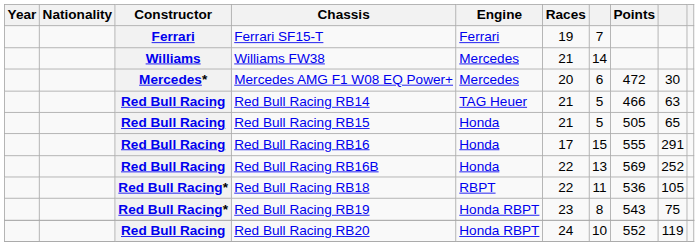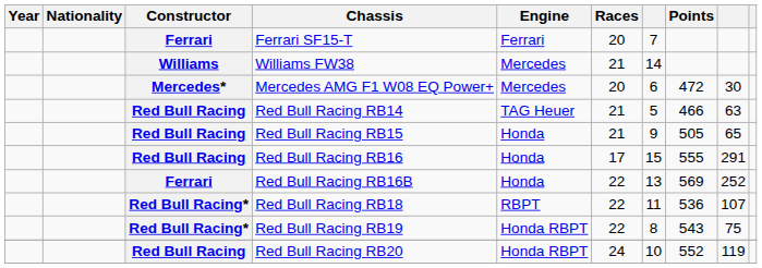 <table class="wikitable plainrowheaders sortable">
 <tr>
 <th scope="col">Year</th>
 <th scope="col">Nationality</th>
 <th scope="col" class="unsortable">Constructor</th>
 <th scope="col" class="unsortable">Chassis</th>
 <th scope="col" class="unsortable">Engine</th>
 <th scope="col">Races</th>
 <th scope="col"></th>
 <th scope="col">Points</th>
 <th scope="col"></th>
 <th scope="col" class="unsortable"></th>
 </tr>
 <tr>
 <td style="text-align:center;"></td>
 <td></td>
 <th scope="row"><a href='#'>Ferrari</a></th>
 <td><a href='#'>Ferrari SF15-T</a></td>
 <td><a href='#'>Ferrari</a></td>
-<td style="text-align:center;">19</td>
+<td style="text-align:center;">20</td>
 <td style="text-align:center;">7</td>
 <td></td>
 <td></td>
 <td style="text-align:center;"></td>
 </tr>
 <tr>
 <td style="text-align:center;"></td>
 <td></td>
 <th scope="row"><a href='#'>Williams</a></th>
 <td><a href='#'>Williams FW38</a></td>
 <td><a href='#'>Mercedes</a></td>
 <td style="text-align:center;">21</td>
 <td style="text-align:center;">14</td>
 <td></td>
 <td></td>
 <td style="text-align:center;"></td>
 </tr>
 <tr>
 <td style="text-align:center;"></td>
 <td></td>
 <th scope="row"><a href='#'>Mercedes</a>*</th>
 <td><a href='#'>Mercedes AMG F1 W08 EQ Power+</a></td>
 <td><a href='#'>Mercedes</a></td>
 <td style="text-align:center;">20</td>
 <td style="text-align:center;">6</td>
 <td style="text-align:center;">472</td>
 <td style="text-align:center;">30</td>
 <td style="text-align:center;"></td>
 </tr>
 <tr>
 <td style="text-align:center;"></td>
 <td></td>
 <th scope="row"><a href='#'>Red Bull Racing</a></th>
 <td><a href='#'>Red Bull Racing RB14</a></td>
 <td><a href='#'>TAG Heuer</a></td>
 <td style="text-align:center;">21</td>
 <td style="text-align:center;">5</td>
 <td style="text-align:center;">466</td>
 <td style="text-align:center;">63</td>
 <td style="text-align:center;"></td>
 </tr>
 <tr>
 <td style="text-align:center;"></td>
 <td></td>
 <th scope="row"><a href='#'>Red Bull Racing</a></th>
 <td><a href='#'>Red Bull Racing RB15</a></td>
 <td><a href='#'>Honda</a></td>
 <td style="text-align:center;">21</td>
-<td style="text-align:center;">5</td>
+<td style="text-align:center;">9</td>
 <td style="text-align:center;">505</td>
 <td style="text-align:center;">65</td>
 <td style="text-align:center;"></td>
 </tr>
 <tr>
 <td style="text-align:center;"></td>
 <td></td>
 <th scope="row"><a href='#'>Red Bull Racing</a></th>
 <td><a href='#'>Red Bull Racing RB16</a></td>
 <td><a href='#'>Honda</a></td>
 <td style="text-align:center;">17</td>
 <td style="text-align:center;">15</td>
 <td style="text-align:center;">555</td>
 <td style="text-align:center;">291</td>
 <td style="text-align:center;"></td>
 </tr>
 <tr>
 <td style="text-align:center;"></td>
 <td></td>
-<th scope="row"><a href='#'>Red Bull Racing</a></th>
+<th scope="row"><a href='#'>Ferrari</a></th>
 <td><a href='#'>Red Bull Racing RB16B</a></td>
 <td><a href='#'>Honda</a></td>
 <td style="text-align:center;">22</td>
 <td style="text-align:center;">13</td>
 <td style="text-align:center;">569</td>
 <td style="text-align:center;">252</td>
 <td style="text-align:center;"></td>
 </tr>
 <tr>
 <td style="text-align:center;"></td>
 <td></td>
 <th scope="row"><a href='#'>Red Bull Racing</a>*</th>
 <td><a href='#'>Red Bull Racing RB18</a></td>
 <td><a href='#'>RBPT</a></td>
 <td style="text-align:center;">22</td>
 <td style="text-align:center;">11</td>
 <td style="text-align:center;">536</td>
-<td style="text-align:center;">105</td>
+<td style="text-align:center;">107</td>
 <td style="text-align:center;"></td>
 </tr>
 <tr>
 <td style="text-align:center;"></td>
 <td></td>
 <th scope="row"><a href='#'>Red Bull Racing</a>*</th>
 <td><a href='#'>Red Bull Racing RB19</a></td>
 <td><a href='#'>Honda RBPT</a></td>
-<td style="text-align:center;">23</td>
+<td style="text-align:center;">22</td>
 <td style="text-align:center;">8</td>
 <td style="text-align:center;">543</td>
 <td style="text-align:center;">75</td>
 <td style="text-align:center;"></td>
 </tr>
 <tr>
 </tr>
 <tr>
 <td style="text-align:center;"></td>
 <td></td>
 <th scope="row"><a href='#'>Red Bull Racing</a></th>
 <td><a href='#'>Red Bull Racing RB20</a></td>
 <td><a href='#'>Honda RBPT</a></td>
 <td style="text-align:center;">24</td>
 <td style="text-align:center;">10</td>
 <td style="text-align:center;">552</td>
 <td style="text-align:center;">119</td>
 <td style="text-align:center;"></td>
 </tr>
 <tr>
 </tr>
 </table>
